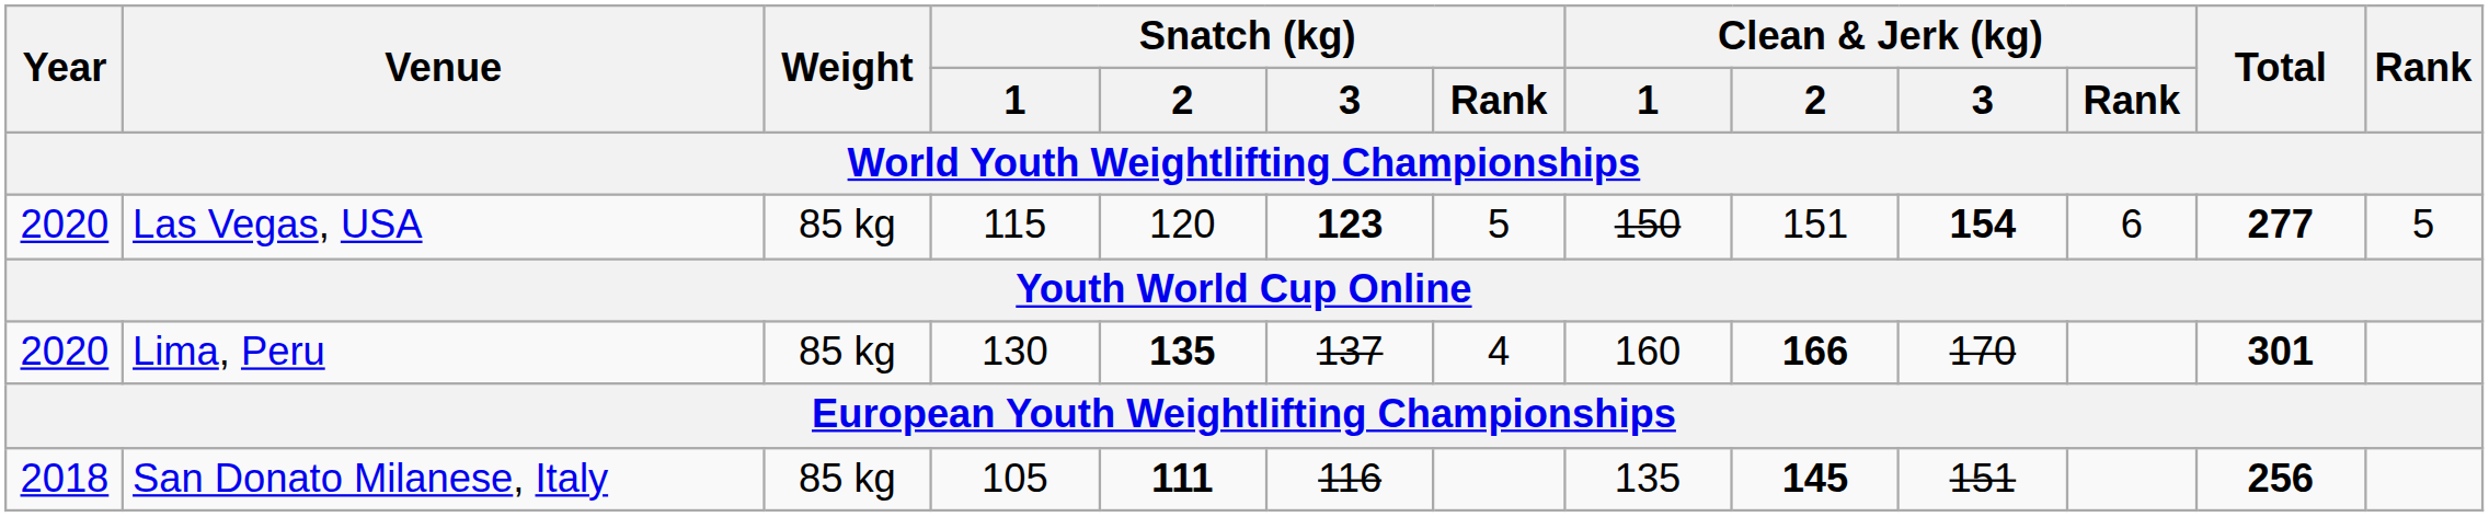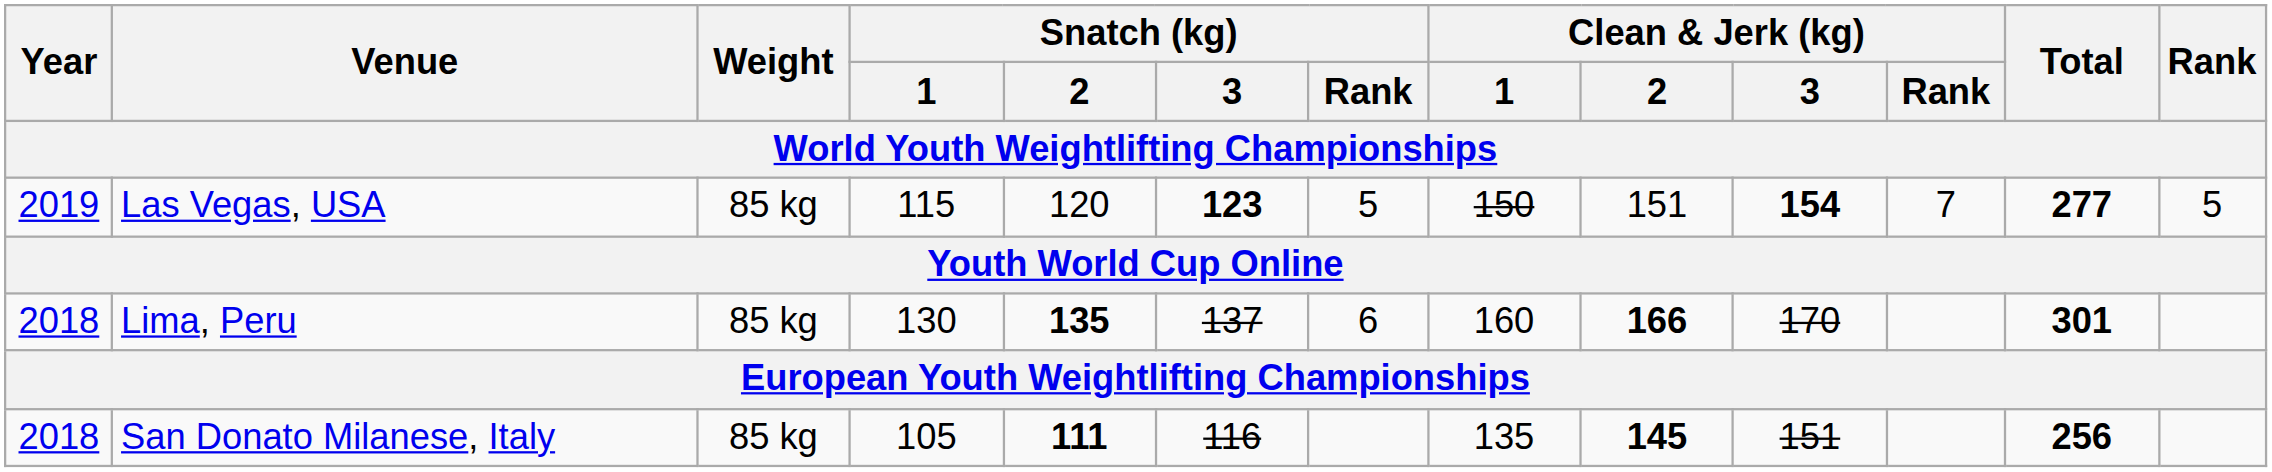 <table class="wikitable" style="text-align:center;">
 <tr>
 <th rowspan="2" width="40">Year</th>
 <th rowspan="2" width="250">Venue</th>
 <th rowspan="2" width="60">Weight</th>
 <th colspan="4">Snatch (kg)</th>
 <th colspan="4">Clean & Jerk (kg)</th>
 <th rowspan="2" width="60">Total</th>
 <th rowspan="2" width="40">Rank</th>
 </tr>
 <tr>
 <th width="60">1</th>
 <th width="60">2</th>
 <th width="60">3</th>
 <th width="45">Rank</th>
 <th width="60">1</th>
 <th width="60">2</th>
 <th width="60">3</th>
 <th width="45">Rank<br></th>
 </tr>
 <tr>
 <th colspan="13"><strong><a href='#'>World Youth Weightlifting Championships</a></strong></th>
 </tr>
 <tr>
-<td><a href='#'>2020</a></td>
+<td><a href='#'>2019</a></td>
 <td align="left"> <a href='#'>Las Vegas</a>, <a href='#'>USA</a></td>
 <td>85 kg</td>
 <td>115</td>
 <td>120</td>
 <td><strong>123</strong></td>
 <td>5</td>
 <td><s>150</s></td>
 <td>151</td>
 <td><strong>154</strong></td>
-<td>6</td>
+<td>7</td>
 <td><strong>277</strong></td>
 <td>5</td>
 </tr>
 <tr>
 <th colspan="13"><strong><a href='#'>Youth World Cup Online</a></strong></th>
 </tr>
 <tr>
-<td><a href='#'>2020</a></td>
+<td><a href='#'>2018</a></td>
 <td align="left"> <a href='#'>Lima</a>, <a href='#'>Peru</a></td>
 <td>85 kg</td>
 <td>130</td>
 <td><strong>135</strong></td>
 <td><s>137</s></td>
-<td>4</td>
+<td>6</td>
 <td>160</td>
 <td><strong>166</strong></td>
 <td><s>170</s></td>
 <td></td>
 <td><strong>301</strong></td>
 <td></td>
 </tr>
 <tr>
 <th colspan="13"><strong><a href='#'>European Youth Weightlifting Championships</a></strong></th>
 </tr>
 <tr>
 <td><a href='#'>2018</a></td>
 <td align="left"> <a href='#'>San Donato Milanese</a>, <a href='#'>Italy</a></td>
 <td>85 kg</td>
 <td>105</td>
 <td><strong>111</strong></td>
 <td><s>116</s></td>
 <td></td>
 <td>135</td>
 <td><strong>145</strong></td>
 <td><s>151</s></td>
 <td></td>
 <td><strong>256</strong></td>
 <td><br></td>
 </tr>
 </table>
